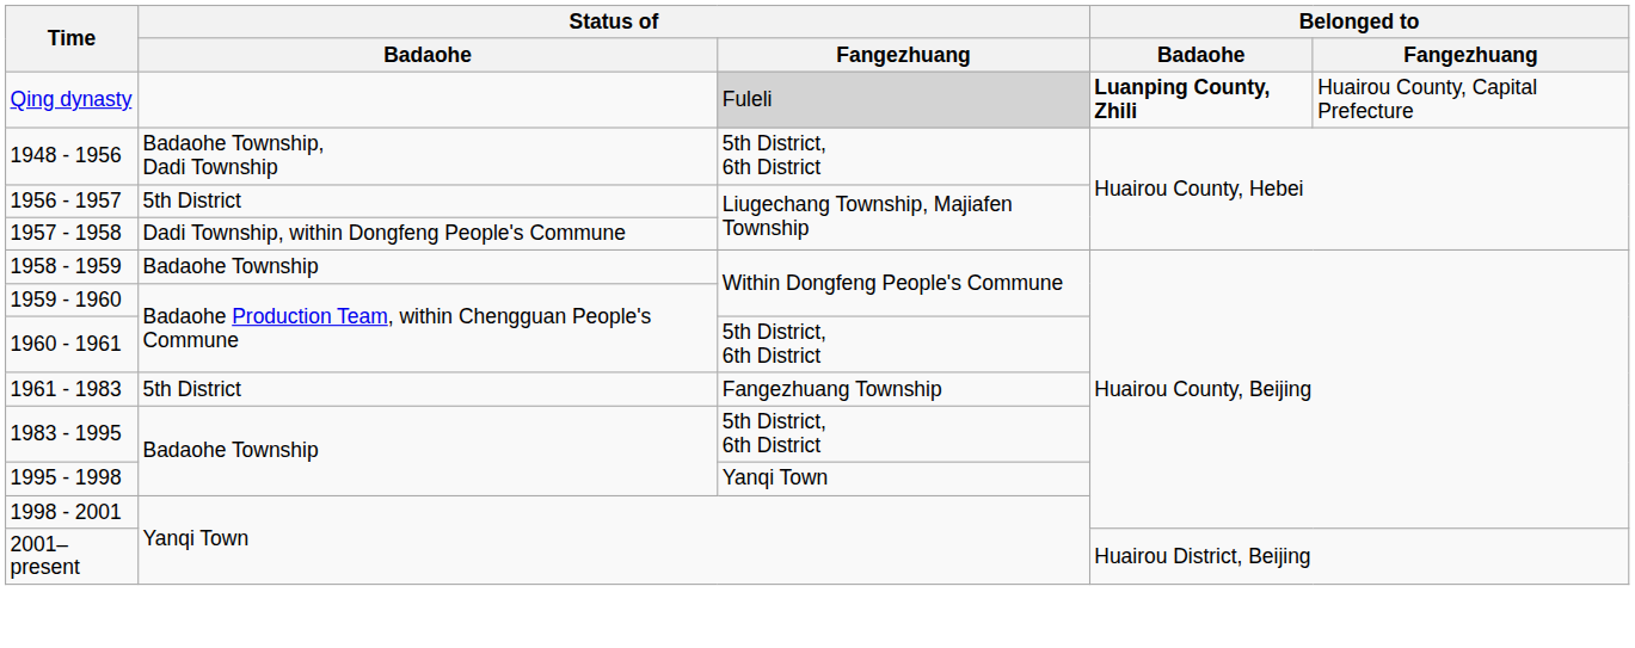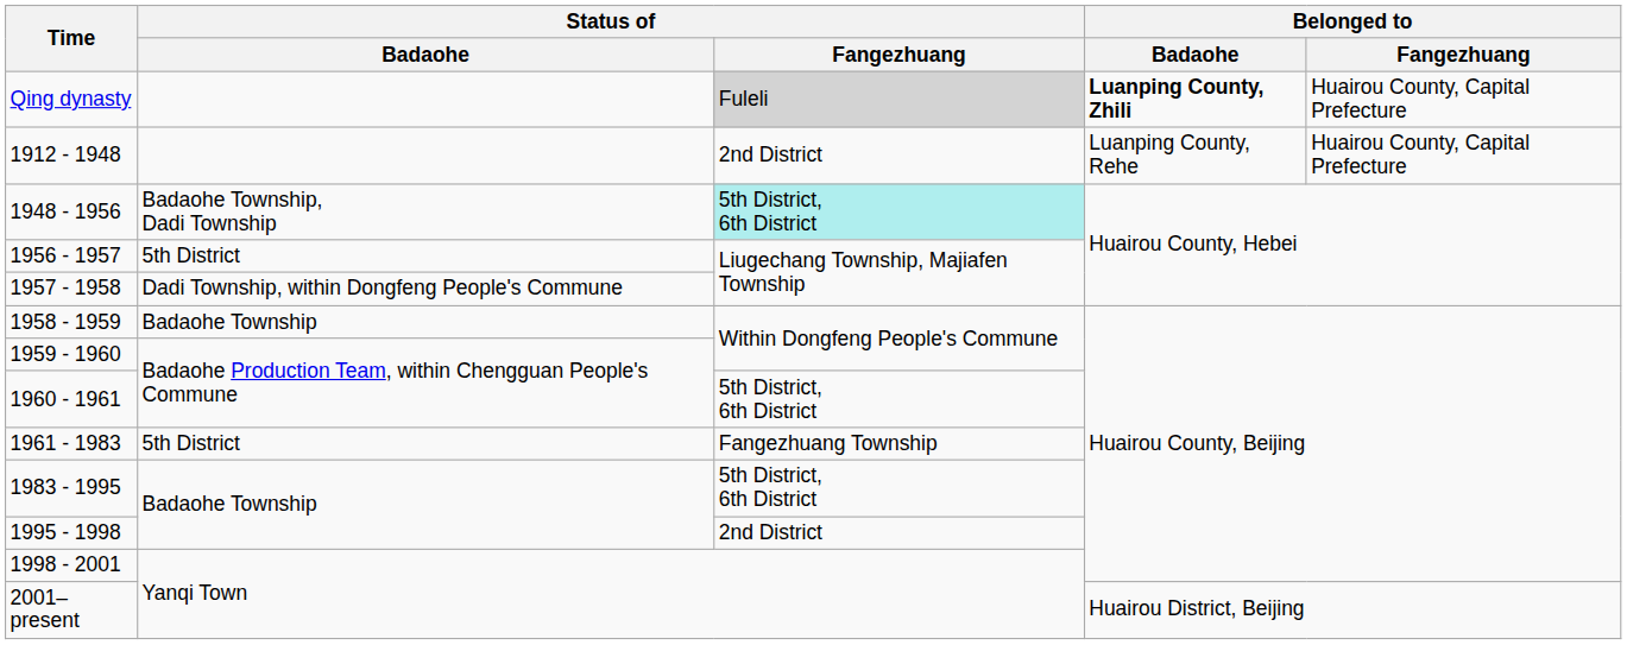 <table class="wikitable">
 <tr>
 <th rowspan="2">Time</th>
 <th colspan="2">Status of</th>
 <th colspan="2">Belonged to</th>
 </tr>
 <tr>
 <th>Badaohe</th>
 <th>Fangezhuang</th>
 <th>Badaohe</th>
 <th>Fangezhuang</th>
 </tr>
 <tr>
 <td><a href='#'>Qing dynasty</a></td>
 <td></td>
 <td style="background: lightgrey;">Fuleli</td>
 <td><strong>Luanping County, Zhili</strong></td>
 <td>Huairou County, Capital Prefecture</td>
 </tr>
 <tr>
+<td>1912 - 1948</td>
+<td></td>
+<td>2nd District</td>
+<td>Luanping County, Rehe</td>
+<td>Huairou County, Capital Prefecture</td>
+</tr>
+<tr>
 <td>1948 - 1956</td>
 <td>Badaohe Township,<br>Dadi Township</td>
-<td>5th District,<br>6th District</td>
+<td style="background: paleturquoise;">5th District,<br>6th District</td>
 <td colspan="2" rowspan="3">Huairou County, Hebei</td>
 </tr>
 <tr>
 <td>1956 - 1957</td>
 <td>5th District</td>
 <td rowspan="2">Liugechang Township, Majiafen Township</td>
 </tr>
 <tr>
 <td>1957 - 1958</td>
 <td>Dadi Township, within Dongfeng People's Commune</td>
 </tr>
 <tr>
 <td>1958 - 1959</td>
 <td>Badaohe Township</td>
 <td rowspan="2">Within Dongfeng People's Commune</td>
 <td colspan="2" rowspan="7">Huairou County, Beijing</td>
 </tr>
 <tr>
 <td>1959 - 1960</td>
 <td rowspan="2">Badaohe <a href='#'>Production Team</a>, within Chengguan People's Commune</td>
 </tr>
 <tr>
 <td>1960 - 1961</td>
 <td>5th District,<br>6th District</td>
 </tr>
 <tr>
 <td>1961 - 1983</td>
 <td>5th District</td>
 <td>Fangezhuang Township</td>
 </tr>
 <tr>
 <td>1983 - 1995</td>
 <td rowspan="2">Badaohe Township</td>
 <td>5th District,<br>6th District</td>
 </tr>
 <tr>
 <td>1995 - 1998</td>
-<td>Yanqi Town</td>
+<td>2nd District</td>
 </tr>
 <tr>
 <td>1998 - 2001</td>
 <td colspan="2" rowspan="2">Yanqi Town</td>
 </tr>
 <tr>
 <td>2001–present</td>
 <td colspan="2">Huairou District, Beijing</td>
 </tr>
 </table>
